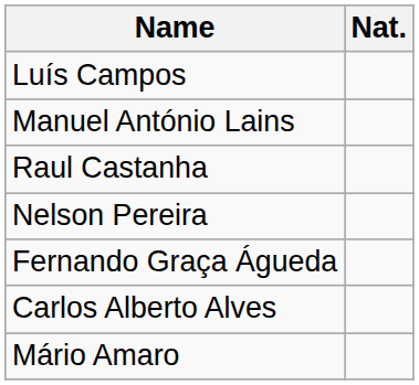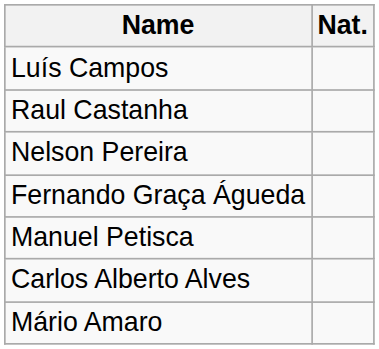 <table class="wikitable">
 <tr>
 <th>Name</th>
 <th>Nat.</th>
 </tr>
 <tr>
 <td>Luís Campos</td>
-<td></td>
-</tr>
-<tr>
-<td>Manuel António Lains</td>
 <td></td>
 </tr>
 <tr>
 <td>Raul Castanha</td>
 <td></td>
 </tr>
 <tr>
 <td>Nelson Pereira</td>
 <td></td>
 </tr>
 <tr>
 <td>Fernando Graça Águeda</td>
 <td></td>
 </tr>
 <tr>
+<td>Manuel Petisca</td>
+<td></td>
+</tr>
+<tr>
 <td>Carlos Alberto Alves</td>
 <td></td>
 </tr>
 <tr>
 <td>Mário Amaro</td>
 <td></td>
 </tr>
 </table>
